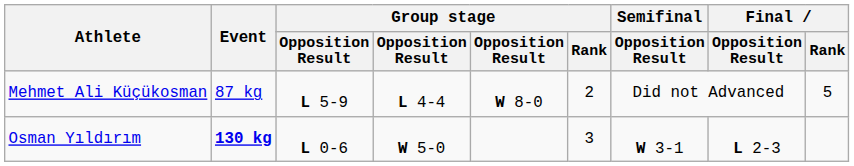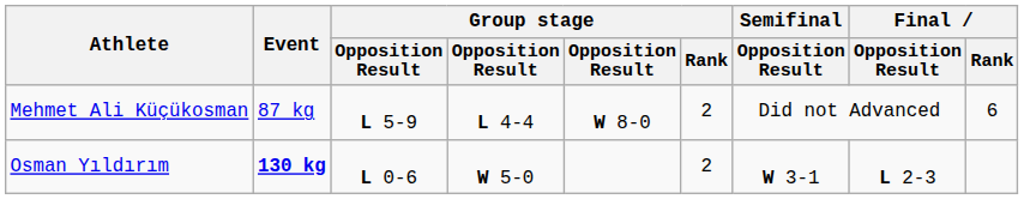 <table class=wikitable style=font-size:90%;text-align:center>
 <tr>
 <th rowspan=2>Athlete</th>
 <th rowspan=2>Event</th>
 <th colspan=4>Group stage</th>
 <th>Semifinal</th>
 <th colspan=2>Final / </th>
 </tr>
 <tr style=font-size:95%>
 <th>Opposition<br>Result</th>
 <th>Opposition<br>Result</th>
 <th>Opposition<br>Result</th>
 <th>Rank</th>
 <th>Opposition<br>Result</th>
 <th>Opposition<br>Result</th>
 <th>Rank</th>
 </tr>
 <tr>
 <td align=left><a href='#'>Mehmet Ali Küçükosman</a></td>
 <td align=left><a href='#'>87 kg</a></td>
 <td><br><strong>L</strong> 5-9</td>
 <td><br><strong>L</strong> 4-4</td>
 <td><br><strong>W</strong> 8-0</td>
 <td>2</td>
 <td colspan=2>Did not Advanced</td>
-<td>5</td>
+<td>6</td>
 </tr>
 <tr>
 <td align=left><a href='#'>Osman Yıldırım</a></td>
 <td align=left><strong><a href='#'>130 kg</a></strong></td>
 <td><br><strong>L</strong> 0-6</td>
 <td><br><strong>W</strong> 5-0</td>
 <td></td>
-<td>3</td>
+<td>2</td>
 <td><br><strong>W</strong> 3-1</td>
 <td><br><strong>L</strong> 2-3</td>
 <td></td>
 </tr>
 </table>
